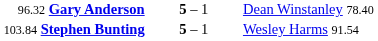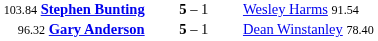 <table style="text-align:center">
 <tr>
 <th width=223></th>
 <th width=100></th>
 <th width=223></th>
 </tr>
 <tr>
+<td align=right><small><span>103.84</span></small> <strong><a href='#'>Stephen Bunting</a></strong> </td>
+<td><strong>5</strong> – 1</td>
+<td align=left> <a href='#'>Wesley Harms</a> <small><span>91.54</span></small></td>
+</tr>
+<tr>
 <td align=right><small><span>96.32</span></small> <strong><a href='#'>Gary Anderson</a></strong> </td>
 <td><strong>5</strong> – 1</td>
 <td align=left> <a href='#'>Dean Winstanley</a> <small><span>78.40</span></small></td>
 </tr>
-<tr>
-<td align=right><small><span>103.84</span></small> <strong><a href='#'>Stephen Bunting</a></strong> </td>
-<td><strong>5</strong> – 1</td>
-<td align=left> <a href='#'>Wesley Harms</a> <small><span>91.54</span></small></td>
-</tr>
 </table>
